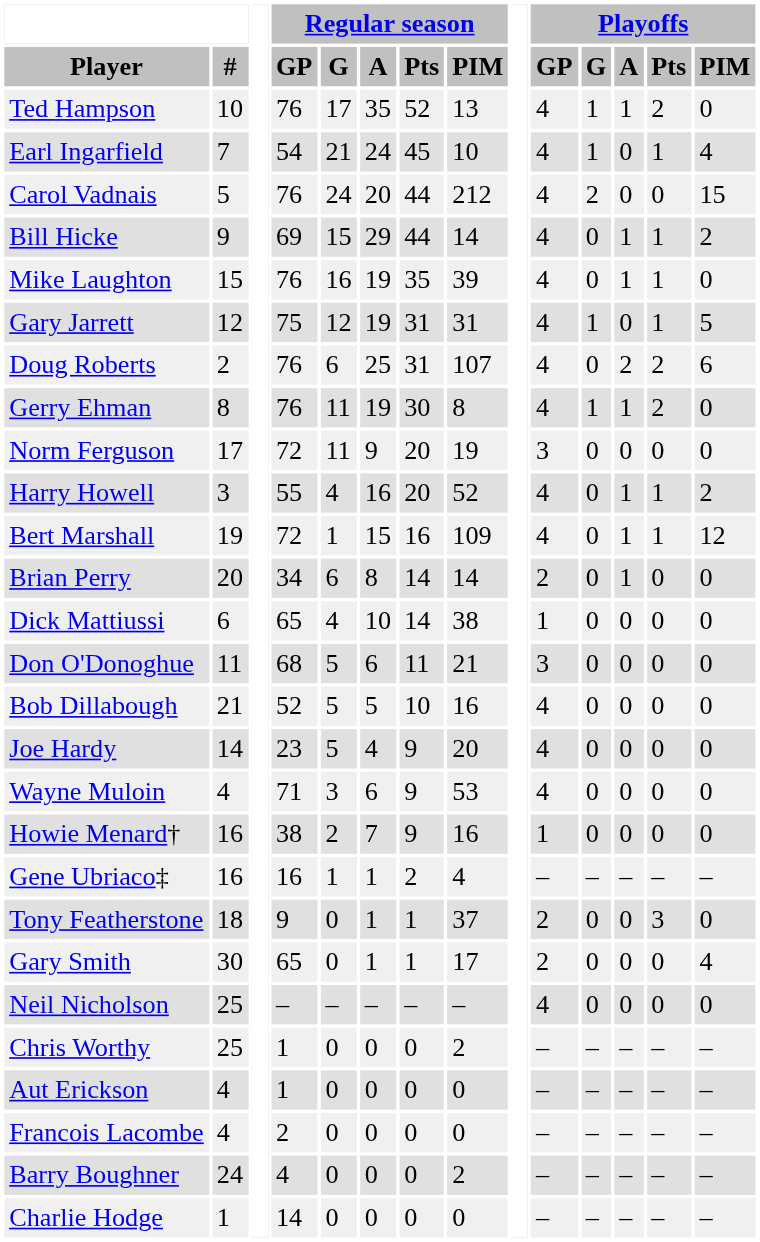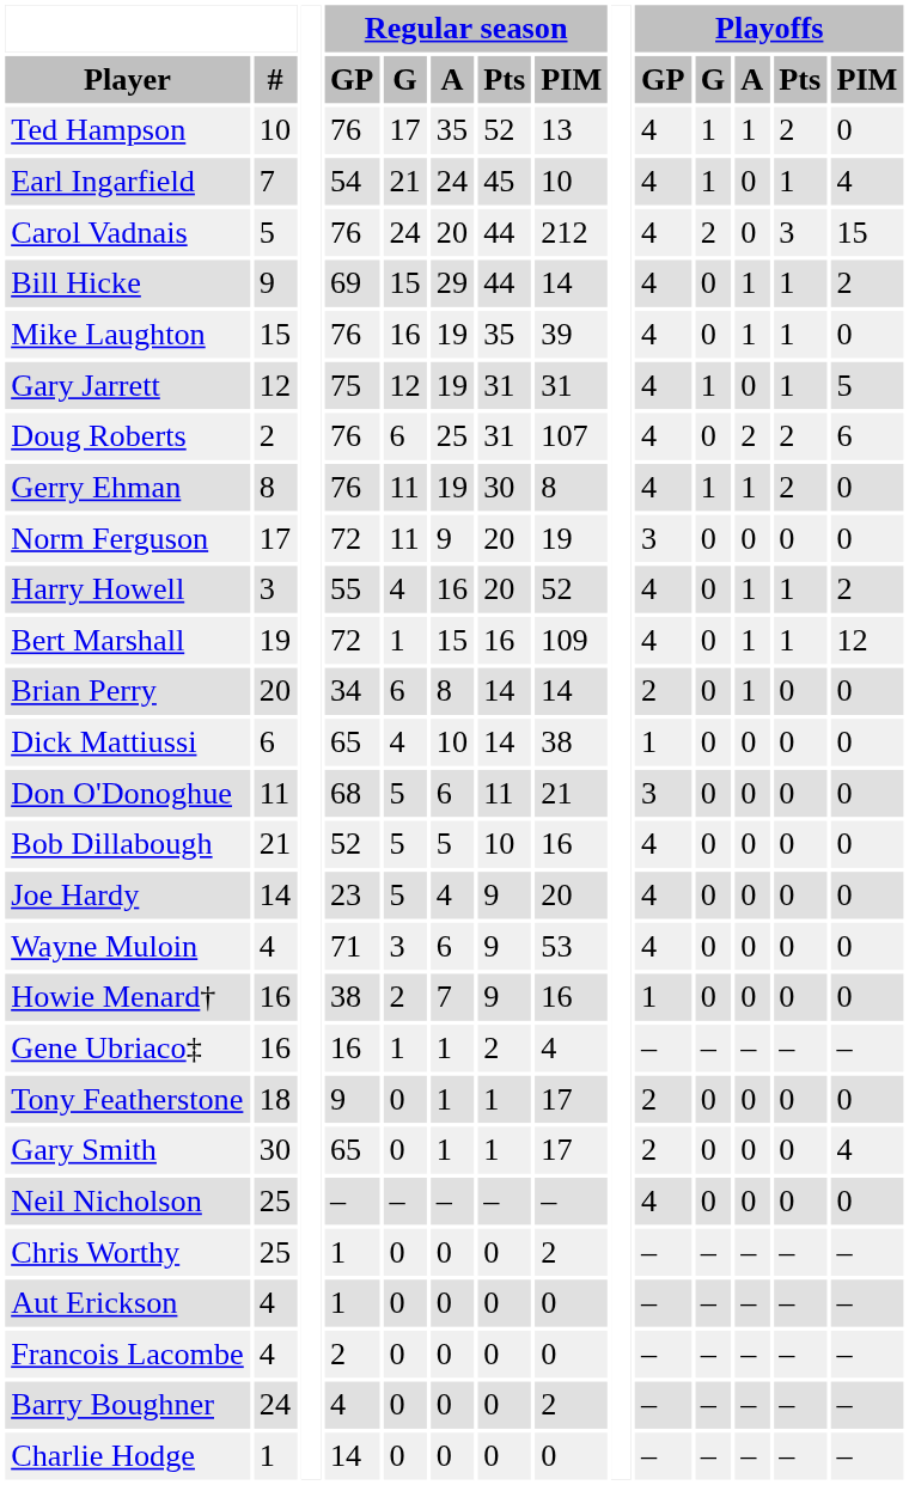 <table BORDER="0" CELLPADDING="3" CELLSPACING="2" ID="Table1">
 <tr ALIGN="center" bgcolor="#c0c0c0">
 <th ALIGN="center" colspan="2" bgcolor="#ffffff"> </th>
 <th ALIGN="center" rowspan="99" bgcolor="#ffffff"> </th>
 <th ALIGN="center" colspan="5"><a href='#'>Regular season</a></th>
 <th ALIGN="center" rowspan="99" bgcolor="#ffffff"> </th>
 <th ALIGN="center" colspan="5"><a href='#'>Playoffs</a></th>
 </tr>
 <tr ALIGN="center" bgcolor="#c0c0c0">
 <th ALIGN="center">Player</th>
 <th ALIGN="center">#</th>
 <th ALIGN="center">GP</th>
 <th ALIGN="center">G</th>
 <th ALIGN="center">A</th>
 <th ALIGN="center">Pts</th>
 <th ALIGN="center">PIM</th>
 <th ALIGN="center">GP</th>
 <th ALIGN="center">G</th>
 <th ALIGN="center">A</th>
 <th ALIGN="center">Pts</th>
 <th ALIGN="center">PIM</th>
 </tr>
 <tr bgcolor="#f0f0f0">
 <td><a href='#'>Ted Hampson</a></td>
 <td>10</td>
 <td>76</td>
 <td>17</td>
 <td>35</td>
 <td>52</td>
 <td>13</td>
 <td>4</td>
 <td>1</td>
 <td>1</td>
 <td>2</td>
 <td>0</td>
 </tr>
 <tr bgcolor="#e0e0e0">
 <td><a href='#'>Earl Ingarfield</a></td>
 <td>7</td>
 <td>54</td>
 <td>21</td>
 <td>24</td>
 <td>45</td>
 <td>10</td>
 <td>4</td>
 <td>1</td>
 <td>0</td>
 <td>1</td>
 <td>4</td>
 </tr>
 <tr bgcolor="#f0f0f0">
 <td><a href='#'>Carol Vadnais</a></td>
 <td>5</td>
 <td>76</td>
 <td>24</td>
 <td>20</td>
 <td>44</td>
 <td>212</td>
 <td>4</td>
 <td>2</td>
 <td>0</td>
-<td>0</td>
+<td>3</td>
 <td>15</td>
 </tr>
 <tr bgcolor="#e0e0e0">
 <td><a href='#'>Bill Hicke</a></td>
 <td>9</td>
 <td>69</td>
 <td>15</td>
 <td>29</td>
 <td>44</td>
 <td>14</td>
 <td>4</td>
 <td>0</td>
 <td>1</td>
 <td>1</td>
 <td>2</td>
 </tr>
 <tr bgcolor="#f0f0f0">
 <td><a href='#'>Mike Laughton</a></td>
 <td>15</td>
 <td>76</td>
 <td>16</td>
 <td>19</td>
 <td>35</td>
 <td>39</td>
 <td>4</td>
 <td>0</td>
 <td>1</td>
 <td>1</td>
 <td>0</td>
 </tr>
 <tr bgcolor="#e0e0e0">
 <td><a href='#'>Gary Jarrett</a></td>
 <td>12</td>
 <td>75</td>
 <td>12</td>
 <td>19</td>
 <td>31</td>
 <td>31</td>
 <td>4</td>
 <td>1</td>
 <td>0</td>
 <td>1</td>
 <td>5</td>
 </tr>
 <tr bgcolor="#f0f0f0">
 <td><a href='#'>Doug Roberts</a></td>
 <td>2</td>
 <td>76</td>
 <td>6</td>
 <td>25</td>
 <td>31</td>
 <td>107</td>
 <td>4</td>
 <td>0</td>
 <td>2</td>
 <td>2</td>
 <td>6</td>
 </tr>
 <tr bgcolor="#e0e0e0">
 <td><a href='#'>Gerry Ehman</a></td>
 <td>8</td>
 <td>76</td>
 <td>11</td>
 <td>19</td>
 <td>30</td>
 <td>8</td>
 <td>4</td>
 <td>1</td>
 <td>1</td>
 <td>2</td>
 <td>0</td>
 </tr>
 <tr bgcolor="#f0f0f0">
 <td><a href='#'>Norm Ferguson</a></td>
 <td>17</td>
 <td>72</td>
 <td>11</td>
 <td>9</td>
 <td>20</td>
 <td>19</td>
 <td>3</td>
 <td>0</td>
 <td>0</td>
 <td>0</td>
 <td>0</td>
 </tr>
 <tr bgcolor="#e0e0e0">
 <td><a href='#'>Harry Howell</a></td>
 <td>3</td>
 <td>55</td>
 <td>4</td>
 <td>16</td>
 <td>20</td>
 <td>52</td>
 <td>4</td>
 <td>0</td>
 <td>1</td>
 <td>1</td>
 <td>2</td>
 </tr>
 <tr bgcolor="#f0f0f0">
 <td><a href='#'>Bert Marshall</a></td>
 <td>19</td>
 <td>72</td>
 <td>1</td>
 <td>15</td>
 <td>16</td>
 <td>109</td>
 <td>4</td>
 <td>0</td>
 <td>1</td>
 <td>1</td>
 <td>12</td>
 </tr>
 <tr bgcolor="#e0e0e0">
 <td><a href='#'>Brian Perry</a></td>
 <td>20</td>
 <td>34</td>
 <td>6</td>
 <td>8</td>
 <td>14</td>
 <td>14</td>
 <td>2</td>
 <td>0</td>
 <td>1</td>
 <td>0</td>
 <td>0</td>
 </tr>
 <tr bgcolor="#f0f0f0">
 <td><a href='#'>Dick Mattiussi</a></td>
 <td>6</td>
 <td>65</td>
 <td>4</td>
 <td>10</td>
 <td>14</td>
 <td>38</td>
 <td>1</td>
 <td>0</td>
 <td>0</td>
 <td>0</td>
 <td>0</td>
 </tr>
 <tr bgcolor="#e0e0e0">
 <td><a href='#'>Don O'Donoghue</a></td>
 <td>11</td>
 <td>68</td>
 <td>5</td>
 <td>6</td>
 <td>11</td>
 <td>21</td>
 <td>3</td>
 <td>0</td>
 <td>0</td>
 <td>0</td>
 <td>0</td>
 </tr>
 <tr bgcolor="#f0f0f0">
 <td><a href='#'>Bob Dillabough</a></td>
 <td>21</td>
 <td>52</td>
 <td>5</td>
 <td>5</td>
 <td>10</td>
 <td>16</td>
 <td>4</td>
 <td>0</td>
 <td>0</td>
 <td>0</td>
 <td>0</td>
 </tr>
 <tr bgcolor="#e0e0e0">
 <td><a href='#'>Joe Hardy</a></td>
 <td>14</td>
 <td>23</td>
 <td>5</td>
 <td>4</td>
 <td>9</td>
 <td>20</td>
 <td>4</td>
 <td>0</td>
 <td>0</td>
 <td>0</td>
 <td>0</td>
 </tr>
 <tr bgcolor="#f0f0f0">
 <td><a href='#'>Wayne Muloin</a></td>
 <td>4</td>
 <td>71</td>
 <td>3</td>
 <td>6</td>
 <td>9</td>
 <td>53</td>
 <td>4</td>
 <td>0</td>
 <td>0</td>
 <td>0</td>
 <td>0</td>
 </tr>
 <tr bgcolor="#e0e0e0">
 <td><a href='#'>Howie Menard</a>†</td>
 <td>16</td>
 <td>38</td>
 <td>2</td>
 <td>7</td>
 <td>9</td>
 <td>16</td>
 <td>1</td>
 <td>0</td>
 <td>0</td>
 <td>0</td>
 <td>0</td>
 </tr>
 <tr bgcolor="#f0f0f0">
 <td><a href='#'>Gene Ubriaco</a>‡</td>
 <td>16</td>
 <td>16</td>
 <td>1</td>
 <td>1</td>
 <td>2</td>
 <td>4</td>
 <td>–</td>
 <td>–</td>
 <td>–</td>
 <td>–</td>
 <td>–</td>
 </tr>
 <tr bgcolor="#e0e0e0">
 <td><a href='#'>Tony Featherstone</a></td>
 <td>18</td>
 <td>9</td>
 <td>0</td>
 <td>1</td>
 <td>1</td>
-<td>37</td>
+<td>17</td>
 <td>2</td>
 <td>0</td>
 <td>0</td>
-<td>3</td>
+<td>0</td>
 <td>0</td>
 </tr>
 <tr bgcolor="#f0f0f0">
 <td><a href='#'>Gary Smith</a></td>
 <td>30</td>
 <td>65</td>
 <td>0</td>
 <td>1</td>
 <td>1</td>
 <td>17</td>
 <td>2</td>
 <td>0</td>
 <td>0</td>
 <td>0</td>
 <td>4</td>
 </tr>
 <tr bgcolor="#e0e0e0">
 <td><a href='#'>Neil Nicholson</a></td>
 <td>25</td>
 <td>–</td>
 <td>–</td>
 <td>–</td>
 <td>–</td>
 <td>–</td>
 <td>4</td>
 <td>0</td>
 <td>0</td>
 <td>0</td>
 <td>0</td>
 </tr>
 <tr bgcolor="#f0f0f0">
 <td><a href='#'>Chris Worthy</a></td>
 <td>25</td>
 <td>1</td>
 <td>0</td>
 <td>0</td>
 <td>0</td>
 <td>2</td>
 <td>–</td>
 <td>–</td>
 <td>–</td>
 <td>–</td>
 <td>–</td>
 </tr>
 <tr bgcolor="#e0e0e0">
 <td><a href='#'>Aut Erickson</a></td>
 <td>4</td>
 <td>1</td>
 <td>0</td>
 <td>0</td>
 <td>0</td>
 <td>0</td>
 <td>–</td>
 <td>–</td>
 <td>–</td>
 <td>–</td>
 <td>–</td>
 </tr>
 <tr bgcolor="#f0f0f0">
 <td><a href='#'>Francois Lacombe</a></td>
 <td>4</td>
 <td>2</td>
 <td>0</td>
 <td>0</td>
 <td>0</td>
 <td>0</td>
 <td>–</td>
 <td>–</td>
 <td>–</td>
 <td>–</td>
 <td>–</td>
 </tr>
 <tr bgcolor="#e0e0e0">
 <td><a href='#'>Barry Boughner</a></td>
 <td>24</td>
 <td>4</td>
 <td>0</td>
 <td>0</td>
 <td>0</td>
 <td>2</td>
 <td>–</td>
 <td>–</td>
 <td>–</td>
 <td>–</td>
 <td>–</td>
 </tr>
 <tr bgcolor="#f0f0f0">
 <td><a href='#'>Charlie Hodge</a></td>
 <td>1</td>
 <td>14</td>
 <td>0</td>
 <td>0</td>
 <td>0</td>
 <td>0</td>
 <td>–</td>
 <td>–</td>
 <td>–</td>
 <td>–</td>
 <td>–</td>
 </tr>
 </table>
